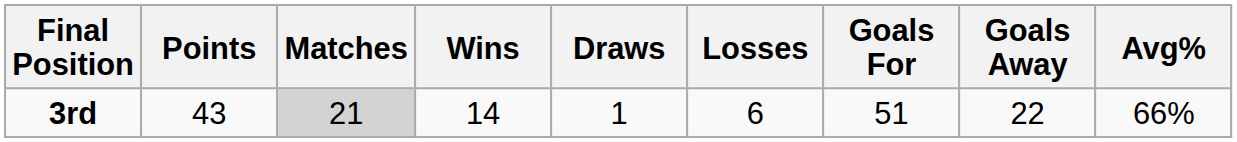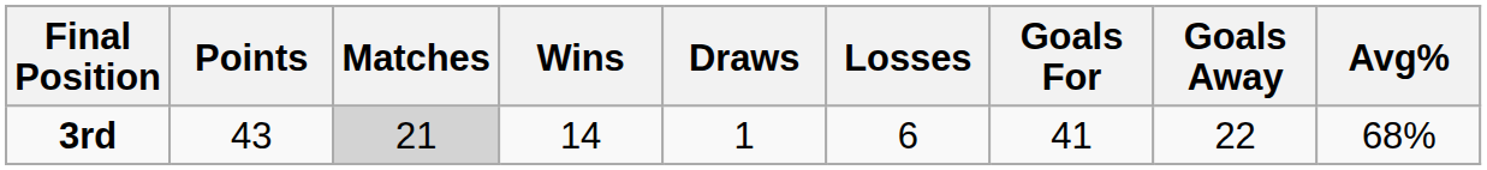 <table class="wikitable" style="font-size: 95%; text-align: center;">
 <tr>
 <th width=60>Final Position</th>
 <th width=60>Points</th>
 <th width=60>Matches</th>
 <th width=60>Wins</th>
 <th width=60>Draws</th>
 <th width=60>Losses</th>
 <th width=60>Goals For</th>
 <th width=60>Goals Away</th>
 <th width=60>Avg%</th>
 </tr>
 <tr>
 <td><strong>3rd</strong></td>
 <td>43</td>
 <td style="background: lightgrey;">21</td>
 <td>14</td>
 <td>1</td>
 <td>6</td>
-<td>51</td>
+<td>41</td>
 <td>22</td>
-<td>66%</td>
+<td>68%</td>
 </tr>
 </table>
